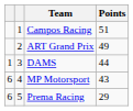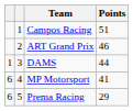 <table class="wikitable" style="font-size: 85%;">
 <tr>
 <th></th>
 <th></th>
 <th>Team</th>
 <th>Points</th>
 </tr>
 <tr>
 <td align="left"></td>
 <td align="center">1</td>
 <td> <a href='#'>Campos Racing</a></td>
 <td>51</td>
 </tr>
 <tr>
 <td align="left"></td>
 <td align="center">2</td>
 <td> <a href='#'>ART Grand Prix</a></td>
-<td>49</td>
+<td>46</td>
 </tr>
 <tr>
 <td align="left"> 1</td>
 <td align="center">3</td>
 <td> <a href='#'>DAMS</a></td>
 <td>44</td>
 </tr>
 <tr>
 <td align="left"> 6</td>
 <td align="center">4</td>
 <td> <a href='#'>MP Motorsport</a></td>
-<td>43</td>
+<td>41</td>
 </tr>
 <tr>
 <td align="left"> 6</td>
 <td align="center">5</td>
 <td> <a href='#'>Prema Racing</a></td>
 <td>29</td>
 </tr>
 </table>
